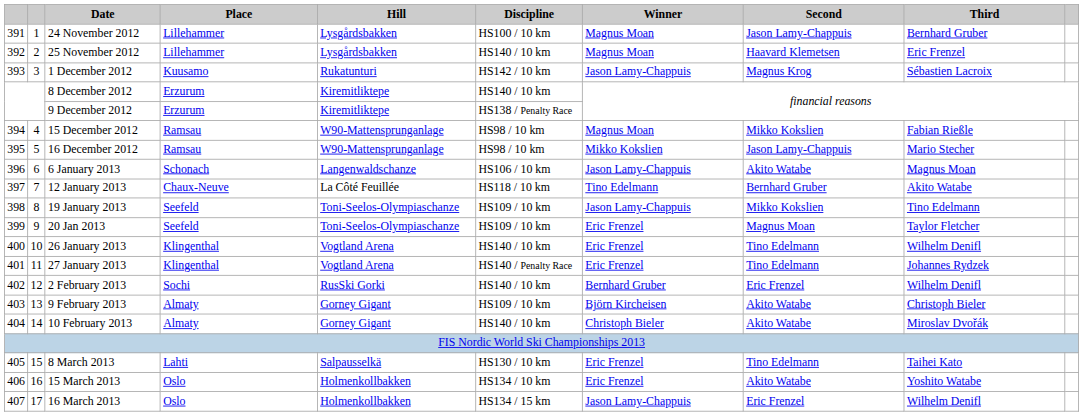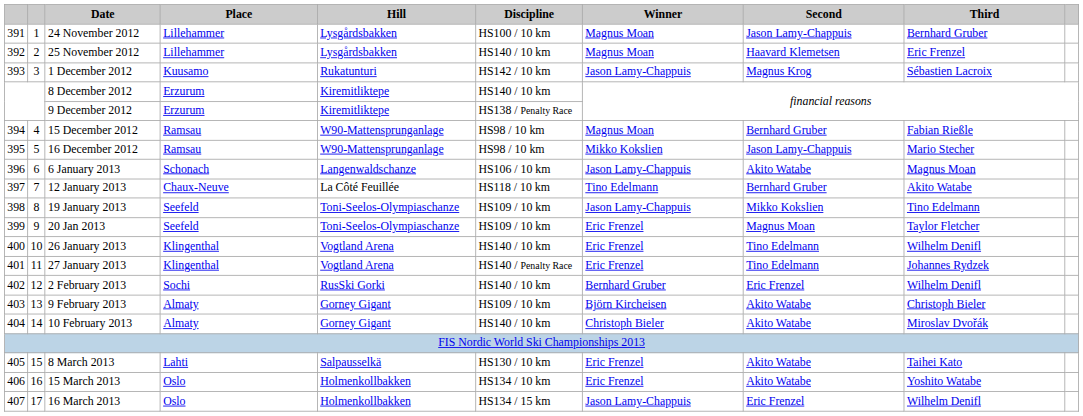 <table class="wikitable plainrowheaders" style="background:#fff; font-size:86%; line-height:16px; border:grey solid 1px; border-collapse:collapse;">
 <tr style="background:#ccc; text-align:center;">
 <th scope="col" style="background:#ccc; width=20 px;"></th>
 <th scope="col" style="background:#ccc; width=30 px;"></th>
 <th scope="col" style="background:#ccc; width:130px;">Date</th>
 <th scope="col" style="background:#ccc; width:180px;">Place</th>
 <th scope="col" style="background:#ccc; width:180px;">Hill</th>
 <th scope="col" style="background:#ccc; width:120px;">Discipline</th>
 <th scope="col" style="background:#ccc; width:185px;">Winner</th>
 <th scope="col" style="background:#ccc; width:185px;">Second</th>
 <th scope="col" style="background:#ccc; width:185px;">Third</th>
 <th scope="col" style="background:#ccc; width:10px;"></th>
 </tr>
 <tr>
 <td align=center>391</td>
 <td align=center>1</td>
 <td>24 November 2012</td>
 <td> <a href='#'>Lillehammer</a></td>
 <td><a href='#'>Lysgårdsbakken</a></td>
 <td>HS100 / 10 km</td>
 <td> <a href='#'>Magnus Moan</a></td>
 <td> <a href='#'>Jason Lamy-Chappuis</a></td>
 <td> <a href='#'>Bernhard Gruber</a></td>
 <td></td>
 </tr>
 <tr>
 <td align=center>392</td>
 <td align=center>2</td>
 <td>25 November 2012</td>
 <td> <a href='#'>Lillehammer</a></td>
 <td><a href='#'>Lysgårdsbakken</a></td>
 <td>HS140 / 10 km</td>
 <td> <a href='#'>Magnus Moan</a></td>
 <td> <a href='#'>Haavard Klemetsen</a></td>
 <td> <a href='#'>Eric Frenzel</a></td>
 <td></td>
 </tr>
 <tr>
 <td align=center>393</td>
 <td align=center>3</td>
 <td>1 December 2012</td>
 <td> <a href='#'>Kuusamo</a></td>
 <td><a href='#'>Rukatunturi</a></td>
 <td>HS142 / 10 km</td>
 <td><a href='#'>Jason Lamy-Chappuis</a></td>
 <td> <a href='#'>Magnus Krog</a></td>
 <td> <a href='#'>Sébastien Lacroix</a></td>
 <td></td>
 </tr>
 <tr>
 <td colspan=2 rowspan=2></td>
 <td>8 December 2012</td>
 <td> <a href='#'>Erzurum</a></td>
 <td><a href='#'>Kiremitliktepe</a></td>
 <td>HS140 / 10 km</td>
 <td rowspan=2 colspan=4 align="center"><em>financial reasons</em></td>
 </tr>
 <tr>
 <td>9 December 2012</td>
 <td> <a href='#'>Erzurum</a></td>
 <td><a href='#'>Kiremitliktepe</a></td>
 <td>HS138 / <small>Penalty Race</small></td>
 </tr>
 <tr>
 <td align=center>394</td>
 <td align=center>4</td>
 <td>15 December 2012</td>
 <td> <a href='#'>Ramsau</a></td>
 <td><a href='#'>W90-Mattensprunganlage</a></td>
 <td>HS98 / 10 km</td>
 <td> <a href='#'>Magnus Moan</a></td>
-<td> <a href='#'>Mikko Kokslien</a></td>
+<td> <a href='#'>Bernhard Gruber</a></td>
 <td> <a href='#'>Fabian Rießle</a></td>
 <td></td>
 </tr>
 <tr>
 <td align=center>395</td>
 <td align=center>5</td>
 <td>16 December 2012</td>
 <td> <a href='#'>Ramsau</a></td>
 <td><a href='#'>W90-Mattensprunganlage</a></td>
 <td>HS98 / 10 km</td>
 <td> <a href='#'>Mikko Kokslien</a></td>
 <td> <a href='#'>Jason Lamy-Chappuis</a></td>
 <td> <a href='#'>Mario Stecher</a></td>
 <td></td>
 </tr>
 <tr>
 <td align=center>396</td>
 <td align=center>6</td>
 <td>6 January 2013</td>
 <td> <a href='#'>Schonach</a></td>
 <td><a href='#'>Langenwaldschanze</a></td>
 <td>HS106 / 10 km</td>
 <td> <a href='#'>Jason Lamy-Chappuis</a></td>
 <td> <a href='#'>Akito Watabe</a></td>
 <td> <a href='#'>Magnus Moan</a></td>
 <td></td>
 </tr>
 <tr>
 <td align=center>397</td>
 <td align=center>7</td>
 <td>12 January 2013</td>
 <td> <a href='#'>Chaux-Neuve</a></td>
 <td>La Côté Feuillée</td>
 <td>HS118 / 10 km</td>
 <td> <a href='#'>Tino Edelmann</a></td>
 <td> <a href='#'>Bernhard Gruber</a></td>
 <td> <a href='#'>Akito Watabe</a></td>
 <td></td>
 </tr>
 <tr>
 <td align=center>398</td>
 <td align=center>8</td>
 <td>19 January 2013</td>
 <td> <a href='#'>Seefeld</a></td>
 <td><a href='#'>Toni-Seelos-Olympiaschanze</a></td>
 <td>HS109 / 10 km</td>
 <td> <a href='#'>Jason Lamy-Chappuis</a></td>
 <td> <a href='#'>Mikko Kokslien</a></td>
 <td> <a href='#'>Tino Edelmann</a></td>
 <td></td>
 </tr>
 <tr>
 <td align=center>399</td>
 <td align=center>9</td>
 <td>20 Jan 2013</td>
 <td> <a href='#'>Seefeld</a></td>
 <td><a href='#'>Toni-Seelos-Olympiaschanze</a></td>
 <td>HS109 / 10 km</td>
 <td> <a href='#'>Eric Frenzel</a></td>
 <td> <a href='#'>Magnus Moan</a></td>
 <td> <a href='#'>Taylor Fletcher</a></td>
 <td></td>
 </tr>
 <tr>
 <td align=center>400</td>
 <td align=center>10</td>
 <td>26 January 2013</td>
 <td> <a href='#'>Klingenthal</a></td>
 <td><a href='#'>Vogtland Arena</a></td>
 <td>HS140 / 10 km</td>
 <td> <a href='#'>Eric Frenzel</a></td>
 <td> <a href='#'>Tino Edelmann</a></td>
 <td> <a href='#'>Wilhelm Denifl</a></td>
 <td></td>
 </tr>
 <tr>
 <td align=center>401</td>
 <td align=center>11</td>
 <td>27 January 2013</td>
 <td> <a href='#'>Klingenthal</a></td>
 <td><a href='#'>Vogtland Arena</a></td>
 <td>HS140 / <small>Penalty Race</small></td>
 <td> <a href='#'>Eric Frenzel</a></td>
 <td> <a href='#'>Tino Edelmann</a></td>
 <td> <a href='#'>Johannes Rydzek</a></td>
 <td></td>
 </tr>
 <tr>
 <td align=center>402</td>
 <td align=center>12</td>
 <td>2 February 2013</td>
 <td> <a href='#'>Sochi</a></td>
 <td><a href='#'>RusSki Gorki</a></td>
 <td>HS140 / 10 km</td>
 <td> <a href='#'>Bernhard Gruber</a></td>
 <td> <a href='#'>Eric Frenzel</a></td>
 <td> <a href='#'>Wilhelm Denifl</a></td>
 <td></td>
 </tr>
 <tr>
 <td align=center>403</td>
 <td align=center>13</td>
 <td>9 February 2013</td>
 <td> <a href='#'>Almaty</a></td>
 <td><a href='#'>Gorney Gigant</a></td>
 <td>HS109 / 10 km</td>
 <td> <a href='#'>Björn Kircheisen</a></td>
 <td> <a href='#'>Akito Watabe</a></td>
 <td> <a href='#'>Christoph Bieler</a></td>
 <td></td>
 </tr>
 <tr>
 <td align=center>404</td>
 <td align=center>14</td>
 <td>10 February 2013</td>
 <td> <a href='#'>Almaty</a></td>
 <td><a href='#'>Gorney Gigant</a></td>
 <td>HS140 / 10 km</td>
 <td> <a href='#'>Christoph Bieler</a></td>
 <td> <a href='#'>Akito Watabe</a></td>
 <td> <a href='#'>Miroslav Dvořák</a></td>
 <td></td>
 </tr>
 <tr bgcolor=#BCD4E6>
 <td colspan="10" align="center"><a href='#'>FIS Nordic World Ski Championships 2013</a></td>
 </tr>
 <tr>
 <td align=center>405</td>
 <td align=center>15</td>
 <td>8 March 2013</td>
 <td> <a href='#'>Lahti</a></td>
 <td><a href='#'>Salpausselkä</a></td>
 <td>HS130 / 10 km</td>
 <td> <a href='#'>Eric Frenzel</a></td>
-<td> <a href='#'>Tino Edelmann</a></td>
+<td> <a href='#'>Akito Watabe</a></td>
 <td> <a href='#'>Taihei Kato</a></td>
 <td></td>
 </tr>
 <tr>
 <td align=center>406</td>
 <td align=center>16</td>
 <td>15 March 2013</td>
 <td> <a href='#'>Oslo</a></td>
 <td><a href='#'>Holmenkollbakken</a></td>
 <td>HS134 / 10 km</td>
 <td> <a href='#'>Eric Frenzel</a></td>
 <td> <a href='#'>Akito Watabe</a></td>
 <td> <a href='#'>Yoshito Watabe</a></td>
 <td></td>
 </tr>
 <tr>
 <td align=center>407</td>
 <td align=center>17</td>
 <td>16 March 2013</td>
 <td> <a href='#'>Oslo</a></td>
 <td><a href='#'>Holmenkollbakken</a></td>
 <td>HS134 / 15 km</td>
 <td> <a href='#'>Jason Lamy-Chappuis</a></td>
 <td> <a href='#'>Eric Frenzel</a></td>
 <td> <a href='#'>Wilhelm Denifl</a></td>
 <td></td>
 </tr>
 </table>
